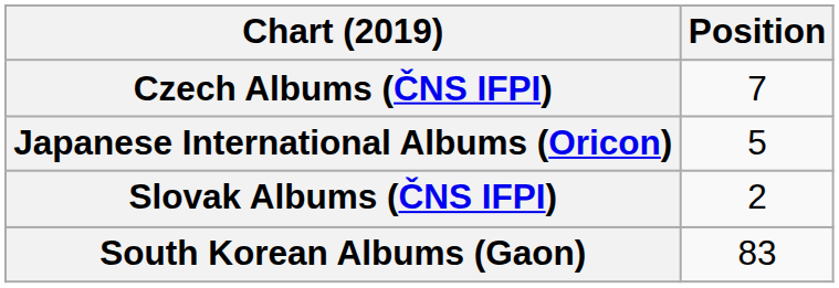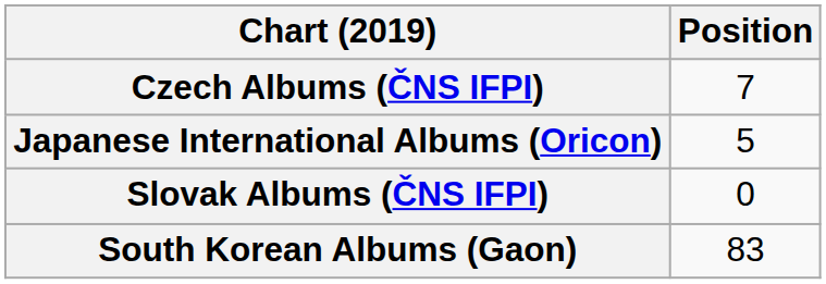 <table class="wikitable sortable plainrowheaders" style="text-align:center">
 <tr>
 <th scope="col">Chart (2019)</th>
 <th scope="col">Position</th>
 </tr>
 <tr>
 <th scope="row">Czech Albums (<a href='#'>ČNS IFPI</a>)</th>
 <td>7</td>
 </tr>
 <tr>
 <th scope="row">Japanese International Albums (<a href='#'>Oricon</a>)</th>
 <td>5</td>
 </tr>
 <tr>
 <th scope="row">Slovak Albums (<a href='#'>ČNS IFPI</a>)</th>
-<td>2</td>
+<td>0</td>
 </tr>
 <tr>
 <th scope="row">South Korean Albums (Gaon)</th>
 <td>83</td>
 </tr>
 </table>
